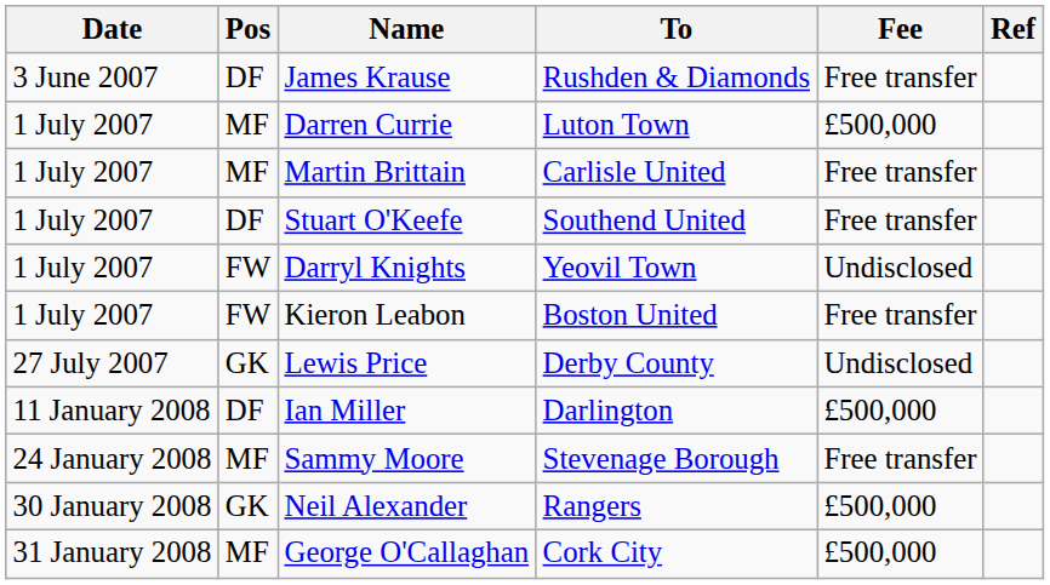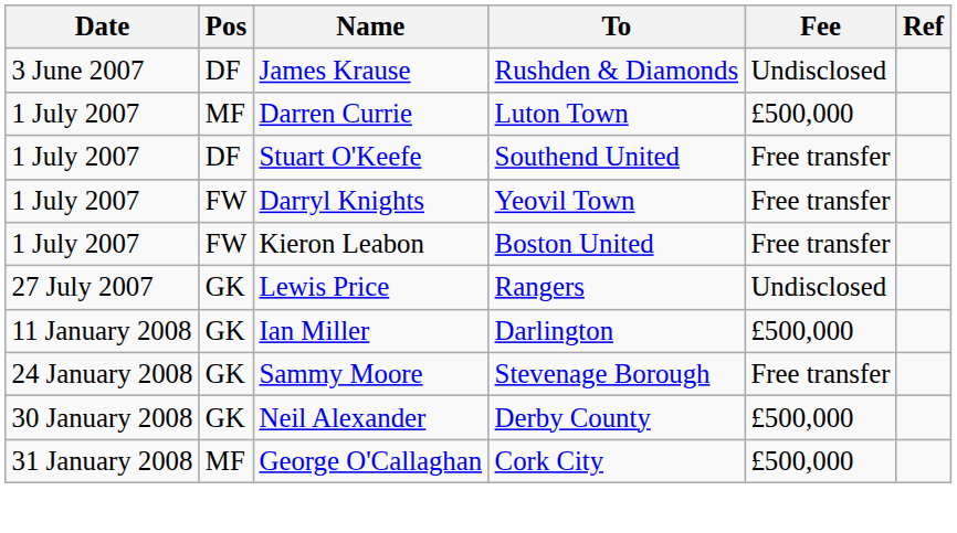 <table class="wikitable">
 <tr>
 <th>Date</th>
 <th>Pos</th>
 <th>Name</th>
 <th>To</th>
 <th>Fee</th>
 <th>Ref</th>
 </tr>
 <tr>
 <td>3 June 2007</td>
 <td>DF</td>
 <td> <a href='#'>James Krause</a></td>
 <td> <a href='#'>Rushden & Diamonds</a></td>
-<td>Free transfer</td>
+<td>Undisclosed</td>
 <td></td>
 </tr>
 <tr>
 <td>1 July 2007</td>
 <td>MF</td>
 <td> <a href='#'>Darren Currie</a></td>
 <td> <a href='#'>Luton Town</a></td>
 <td>£500,000</td>
-<td></td>
-</tr>
-<tr>
-<td>1 July 2007</td>
-<td>MF</td>
-<td> <a href='#'>Martin Brittain</a></td>
-<td> <a href='#'>Carlisle United</a></td>
-<td>Free transfer</td>
 <td></td>
 </tr>
 <tr>
 <td>1 July 2007</td>
 <td>DF</td>
 <td> <a href='#'>Stuart O'Keefe</a></td>
 <td> <a href='#'>Southend United</a></td>
 <td>Free transfer</td>
 <td></td>
 </tr>
 <tr>
 <td>1 July 2007</td>
 <td>FW</td>
 <td> <a href='#'>Darryl Knights</a></td>
 <td> <a href='#'>Yeovil Town</a></td>
-<td>Undisclosed</td>
+<td>Free transfer</td>
 <td></td>
 </tr>
 <tr>
 <td>1 July 2007</td>
 <td>FW</td>
 <td> Kieron Leabon</td>
 <td> <a href='#'>Boston United</a></td>
 <td>Free transfer</td>
 <td></td>
 </tr>
 <tr>
 <td>27 July 2007</td>
 <td>GK</td>
 <td> <a href='#'>Lewis Price</a></td>
-<td> <a href='#'>Derby County</a></td>
+<td> <a href='#'>Rangers</a></td>
 <td>Undisclosed</td>
 <td></td>
 </tr>
 <tr>
 <td>11 January 2008</td>
-<td>DF</td>
+<td>GK</td>
 <td> <a href='#'>Ian Miller</a></td>
 <td> <a href='#'>Darlington</a></td>
 <td>£500,000</td>
 <td></td>
 </tr>
 <tr>
 <td>24 January 2008</td>
-<td>MF</td>
+<td>GK</td>
 <td> <a href='#'>Sammy Moore</a></td>
 <td> <a href='#'>Stevenage Borough</a></td>
 <td>Free transfer</td>
 <td></td>
 </tr>
 <tr>
 <td>30 January 2008</td>
 <td>GK</td>
 <td> <a href='#'>Neil Alexander</a></td>
-<td> <a href='#'>Rangers</a></td>
+<td> <a href='#'>Derby County</a></td>
 <td>£500,000</td>
 <td></td>
 </tr>
 <tr>
 <td>31 January 2008</td>
 <td>MF</td>
 <td> <a href='#'>George O'Callaghan</a></td>
 <td> <a href='#'>Cork City</a></td>
 <td>£500,000</td>
 <td></td>
 </tr>
 </table>
